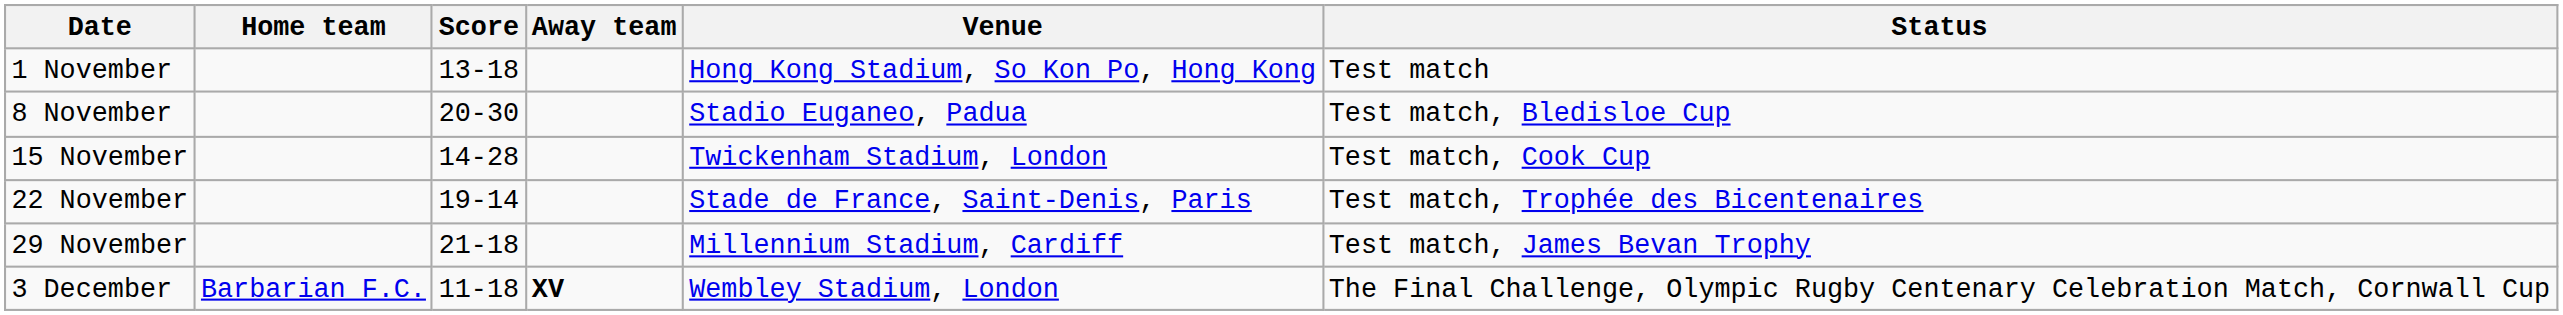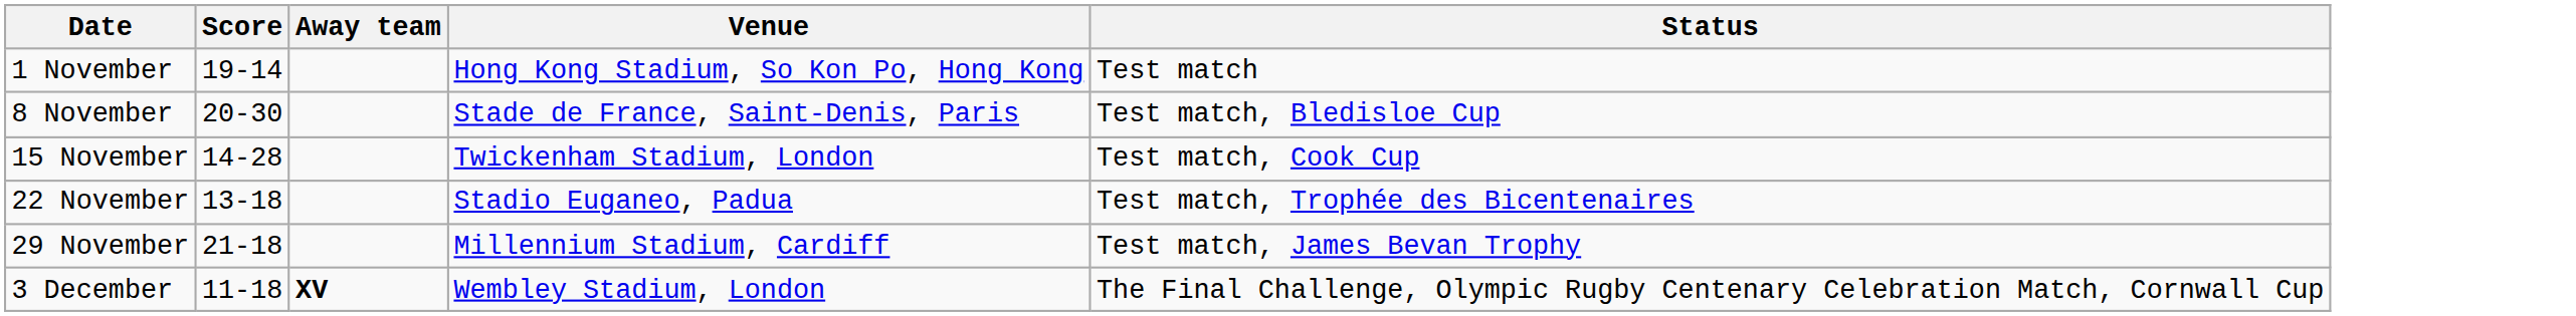 <table class="wikitable">
 <tr>
 <th>Date</th>
-<th>Home team</th>
 <th>Score</th>
 <th>Away team</th>
 <th>Venue</th>
 <th>Status</th>
 </tr>
 <tr>
 <td>1 November</td>
-<td align=right><strong></strong></td>
-<td align=center>13-18</td>
+<td align=center>19-14</td>
 <td></td>
 <td><a href='#'>Hong Kong Stadium</a>, <a href='#'>So Kon Po</a>,  <a href='#'>Hong Kong</a></td>
 <td>Test match</td>
 </tr>
 <tr>
 <td>8 November</td>
-<td align=right></td>
 <td align=center>20-30</td>
 <td><strong></strong></td>
-<td><a href='#'>Stadio Euganeo</a>, <a href='#'>Padua</a></td>
+<td><a href='#'>Stade de France</a>, <a href='#'>Saint-Denis</a>, <a href='#'>Paris</a></td>
 <td>Test match, <a href='#'>Bledisloe Cup</a></td>
 </tr>
 <tr>
 <td>15 November</td>
-<td align=right></td>
 <td align=center>14-28</td>
 <td><strong></strong></td>
 <td><a href='#'>Twickenham Stadium</a>, <a href='#'>London</a></td>
 <td>Test match, <a href='#'>Cook Cup</a></td>
 </tr>
 <tr>
 <td>22 November</td>
-<td align=right></td>
-<td align=center>19-14</td>
+<td align=center>13-18</td>
 <td><strong></strong></td>
-<td><a href='#'>Stade de France</a>, <a href='#'>Saint-Denis</a>, <a href='#'>Paris</a></td>
+<td><a href='#'>Stadio Euganeo</a>, <a href='#'>Padua</a></td>
 <td>Test match, <a href='#'>Trophée des Bicentenaires</a></td>
 </tr>
 <tr>
 <td>29 November</td>
-<td align=right><strong></strong></td>
 <td align=center>21-18</td>
 <td></td>
 <td><a href='#'>Millennium Stadium</a>, <a href='#'>Cardiff</a></td>
 <td>Test match, <a href='#'>James Bevan Trophy</a></td>
 </tr>
 <tr>
 <td>3 December</td>
-<td align=right><a href='#'>Barbarian F.C.</a></td>
 <td align=center>11-18</td>
 <td><strong> XV</strong></td>
 <td><a href='#'>Wembley Stadium</a>, <a href='#'>London</a></td>
 <td>The Final Challenge, Olympic Rugby Centenary Celebration Match, Cornwall Cup</td>
 </tr>
 </table>
